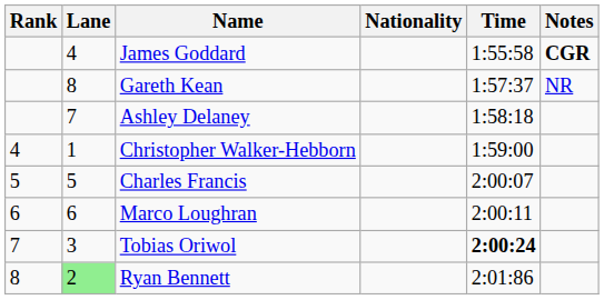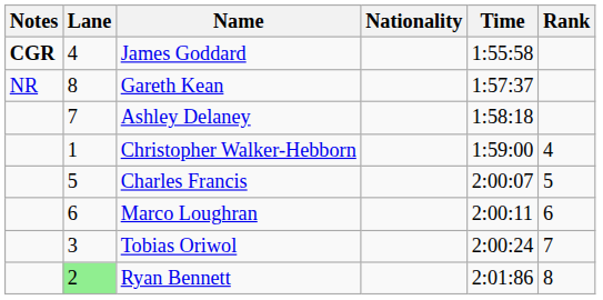 <table class="wikitable">
 <tr>
-<th>Rank</th>
+<th>Notes</th>
 <th>Lane</th>
 <th>Name</th>
 <th>Nationality</th>
 <th>Time</th>
-<th>Notes</th>
+<th>Rank</th>
 </tr>
 <tr>
-<td></td>
+<td><strong>CGR</strong></td>
 <td>4</td>
 <td><a href='#'>James Goddard</a></td>
 <td></td>
 <td>1:55:58</td>
-<td><strong>CGR</strong></td>
+<td></td>
 </tr>
 <tr>
-<td></td>
+<td><a href='#'>NR</a></td>
 <td>8</td>
 <td><a href='#'>Gareth Kean</a></td>
 <td></td>
 <td>1:57:37</td>
-<td><a href='#'>NR</a></td>
+<td></td>
 </tr>
 <tr>
 <td></td>
 <td>7</td>
 <td><a href='#'>Ashley Delaney</a></td>
 <td></td>
 <td>1:58:18</td>
 <td></td>
 </tr>
 <tr>
-<td>4</td>
+<td></td>
 <td>1</td>
 <td><a href='#'>Christopher Walker-Hebborn</a></td>
 <td></td>
 <td>1:59:00</td>
-<td></td>
+<td>4</td>
 </tr>
 <tr>
-<td>5</td>
+<td></td>
 <td>5</td>
 <td><a href='#'>Charles Francis</a></td>
 <td></td>
 <td>2:00:07</td>
-<td></td>
+<td>5</td>
 </tr>
 <tr>
-<td>6</td>
+<td></td>
 <td>6</td>
 <td><a href='#'>Marco Loughran</a></td>
 <td></td>
 <td>2:00:11</td>
-<td></td>
+<td>6</td>
 </tr>
 <tr>
-<td>7</td>
+<td></td>
 <td>3</td>
 <td><a href='#'>Tobias Oriwol</a></td>
 <td></td>
-<td><strong>2:00:24</strong></td>
-<td></td>
+<td>2:00:24</td>
+<td>7</td>
 </tr>
 <tr>
-<td>8</td>
+<td></td>
 <td style="background: lightgreen;">2</td>
 <td><a href='#'>Ryan Bennett</a></td>
 <td></td>
 <td>2:01:86</td>
-<td></td>
+<td>8</td>
 </tr>
 </table>
